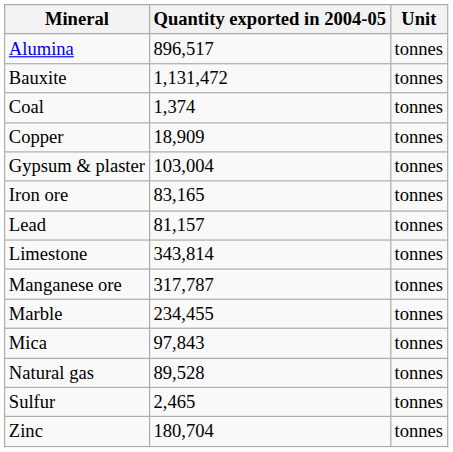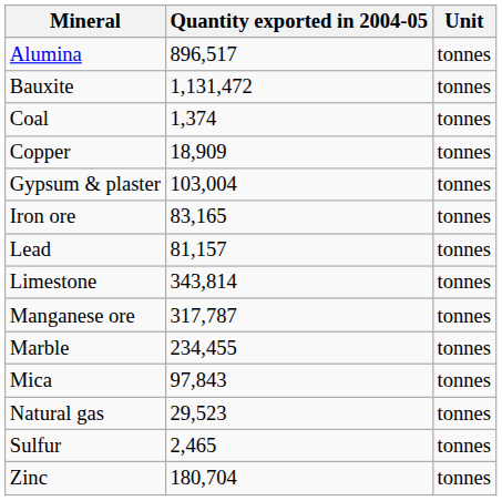 <table class="wikitable sortable" class="wikitable">
 <tr style="background:#ccc; text-align:center;">
 <th>Mineral</th>
 <th>Quantity exported in 2004-05</th>
 <th>Unit</th>
 </tr>
 <tr>
 <td><a href='#'>Alumina</a></td>
 <td>896,517</td>
 <td>tonnes</td>
 </tr>
 <tr>
 <td>Bauxite</td>
 <td>1,131,472</td>
 <td>tonnes</td>
 </tr>
 <tr>
 <td>Coal</td>
 <td>1,374</td>
 <td>tonnes</td>
 </tr>
 <tr>
 <td>Copper</td>
 <td>18,909</td>
 <td>tonnes</td>
 </tr>
 <tr>
 <td>Gypsum & plaster</td>
 <td>103,004</td>
 <td>tonnes</td>
 </tr>
 <tr>
 <td>Iron ore</td>
 <td>83,165</td>
 <td>tonnes</td>
 </tr>
 <tr>
 <td>Lead</td>
 <td>81,157</td>
 <td>tonnes</td>
 </tr>
 <tr>
 <td>Limestone</td>
 <td>343,814</td>
 <td>tonnes</td>
 </tr>
 <tr>
 <td>Manganese ore</td>
 <td>317,787</td>
 <td>tonnes</td>
 </tr>
 <tr>
 <td>Marble</td>
 <td>234,455</td>
 <td>tonnes</td>
 </tr>
 <tr>
 <td>Mica</td>
 <td>97,843</td>
 <td>tonnes</td>
 </tr>
 <tr>
 <td>Natural gas</td>
-<td>89,528</td>
+<td>29,523</td>
 <td>tonnes</td>
 </tr>
 <tr>
 <td>Sulfur</td>
 <td>2,465</td>
 <td>tonnes</td>
 </tr>
 <tr>
 <td>Zinc</td>
 <td>180,704</td>
 <td>tonnes</td>
 </tr>
 </table>
